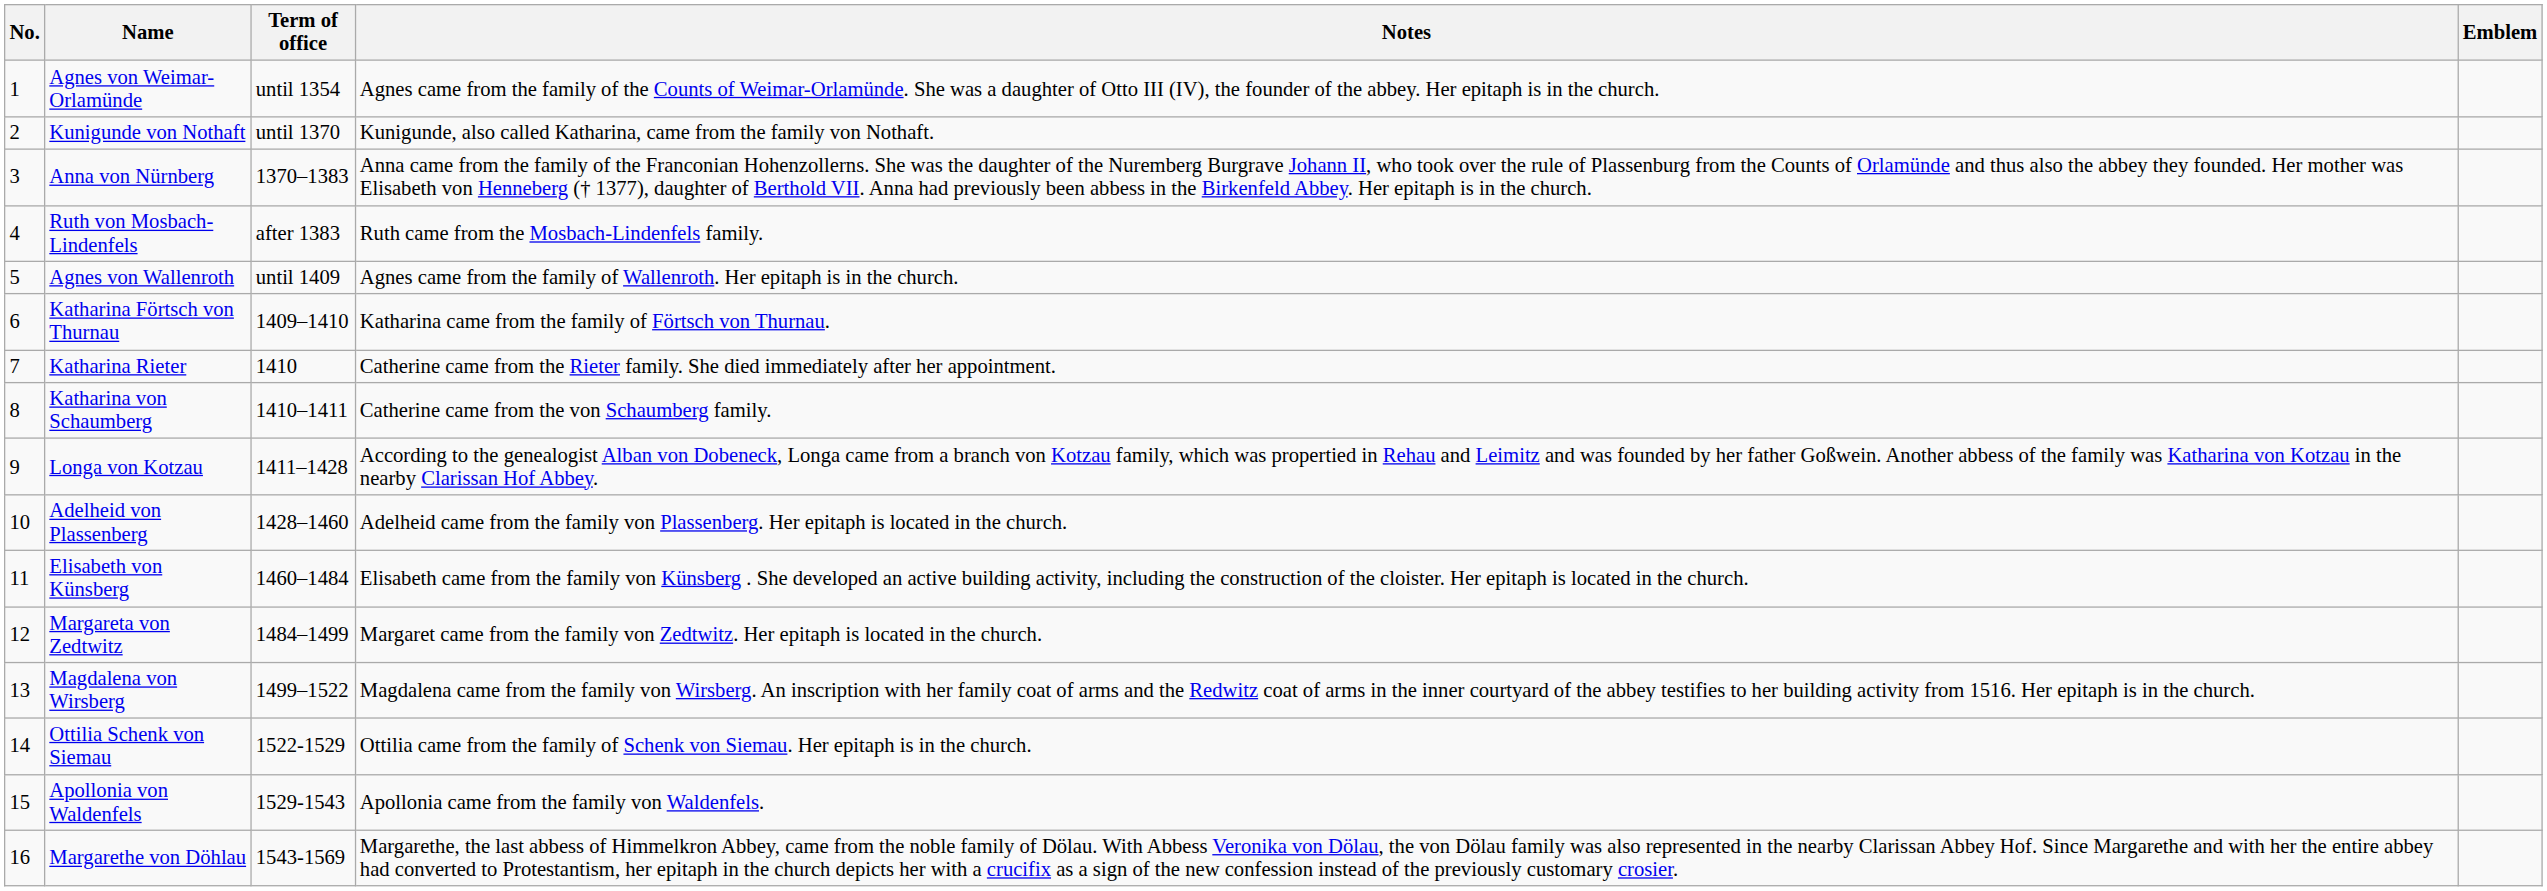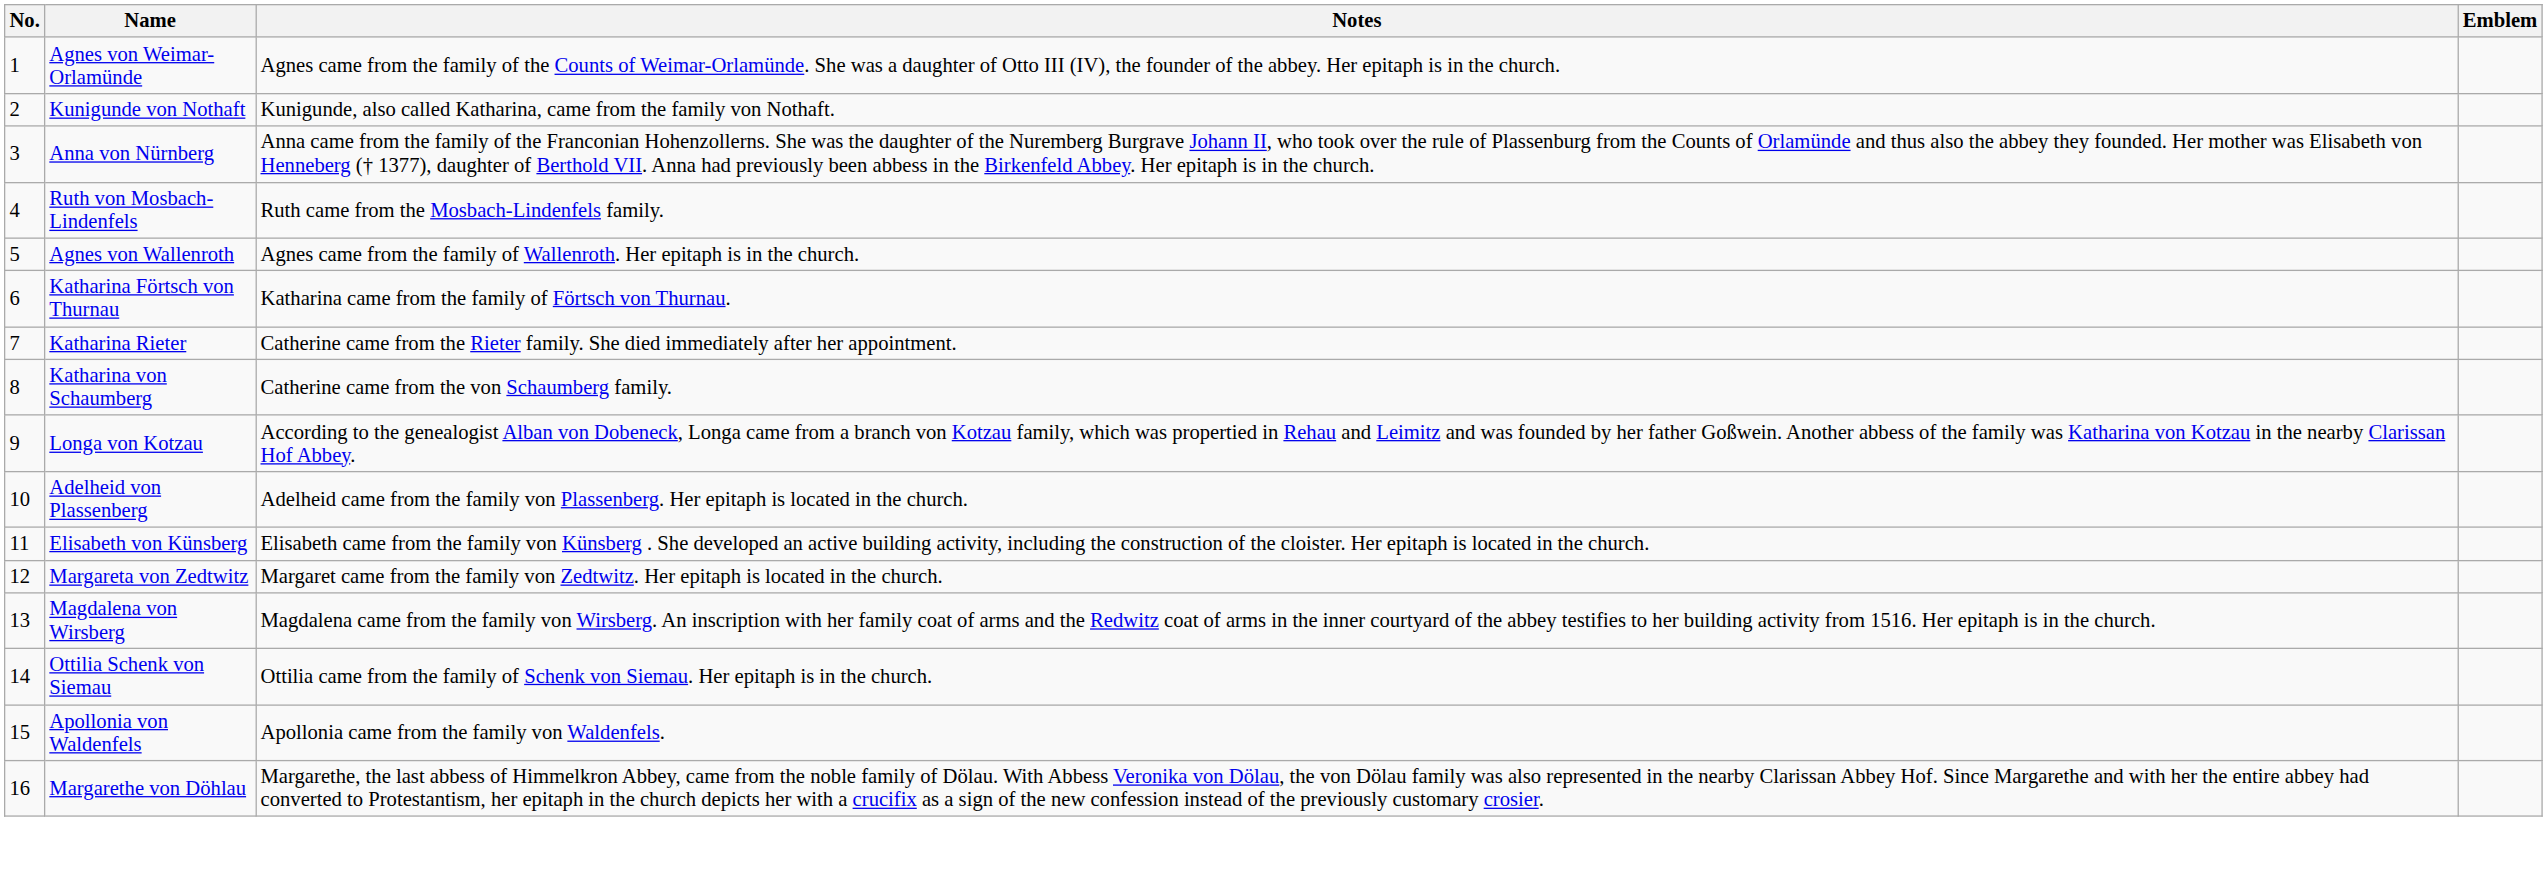 <table class="wikitable">
 <tr>
 <th>No.</th>
 <th>Name</th>
-<th>Term of office</th>
 <th>Notes</th>
 <th>Emblem</th>
 </tr>
 <tr>
 <td>1</td>
 <td><a href='#'>Agnes von Weimar-Orlamünde</a></td>
-<td>until 1354</td>
 <td>Agnes came from the family of the <a href='#'>Counts of Weimar-Orlamünde</a>. She was a daughter of Otto III (IV), the founder of the abbey. Her epitaph is in the church.</td>
 <td></td>
 </tr>
 <tr>
 <td>2</td>
 <td><a href='#'>Kunigunde von Nothaft</a></td>
-<td>until 1370</td>
 <td>Kunigunde, also called Katharina, came from the family von Nothaft.</td>
 <td></td>
 </tr>
 <tr>
 <td>3</td>
 <td><a href='#'>Anna von Nürnberg</a></td>
-<td>1370–1383</td>
 <td>Anna came from the family of the Franconian Hohenzollerns. She was the daughter of the Nuremberg Burgrave <a href='#'>Johann II</a>, who took over the rule of Plassenburg from the Counts of <a href='#'>Orlamünde</a> and thus also the abbey they founded. Her mother was Elisabeth von <a href='#'>Henneberg</a> († 1377), daughter of <a href='#'>Berthold VII</a>. Anna had previously been abbess in the <a href='#'>Birkenfeld Abbey</a>. Her epitaph is in the church.</td>
 <td></td>
 </tr>
 <tr>
 <td>4</td>
 <td><a href='#'>Ruth von Mosbach-Lindenfels</a></td>
-<td>after 1383</td>
 <td>Ruth came from the <a href='#'>Mosbach-Lindenfels</a> family.</td>
 <td></td>
 </tr>
 <tr>
 <td>5</td>
 <td><a href='#'>Agnes von Wallenroth</a></td>
-<td>until 1409</td>
 <td>Agnes came from the family of <a href='#'>Wallenroth</a>. Her epitaph is in the church.</td>
 <td></td>
 </tr>
 <tr>
 <td>6</td>
 <td><a href='#'>Katharina Förtsch von Thurnau</a></td>
-<td>1409–1410</td>
 <td>Katharina came from the family of <a href='#'>Förtsch von Thurnau</a>.</td>
 <td></td>
 </tr>
 <tr>
 <td>7</td>
 <td><a href='#'>Katharina Rieter</a></td>
-<td>1410</td>
 <td>Catherine came from the <a href='#'>Rieter</a> family. She died immediately after her appointment.</td>
 <td></td>
 </tr>
 <tr>
 <td>8</td>
 <td><a href='#'>Katharina von Schaumberg</a></td>
-<td>1410–1411</td>
 <td>Catherine came from the von <a href='#'>Schaumberg</a> family.</td>
 <td></td>
 </tr>
 <tr>
 <td>9</td>
 <td><a href='#'>Longa von Kotzau</a></td>
-<td>1411–1428</td>
 <td>According to the genealogist <a href='#'>Alban von Dobeneck</a>, Longa came from a branch von <a href='#'>Kotzau</a> family, which was propertied in <a href='#'>Rehau</a> and <a href='#'>Leimitz</a> and was founded by her father Goßwein. Another abbess of the family was <a href='#'>Katharina von Kotzau</a> in the nearby <a href='#'>Clarissan Hof Abbey</a>.</td>
 <td></td>
 </tr>
 <tr>
 <td>10</td>
 <td><a href='#'>Adelheid von Plassenberg</a></td>
-<td>1428–1460</td>
 <td>Adelheid came from the family von <a href='#'>Plassenberg</a>. Her epitaph is located in the church.</td>
 <td></td>
 </tr>
 <tr>
 <td>11</td>
 <td><a href='#'>Elisabeth von Künsberg</a></td>
-<td>1460–1484</td>
 <td>Elisabeth came from the family von <a href='#'>Künsberg</a> . She developed an active building activity, including the construction of the cloister. Her epitaph is located in the church.</td>
 <td></td>
 </tr>
 <tr>
 <td>12</td>
 <td><a href='#'>Margareta von Zedtwitz</a></td>
-<td>1484–1499</td>
 <td>Margaret came from the family von <a href='#'>Zedtwitz</a>. Her epitaph is located in the church.</td>
 <td></td>
 </tr>
 <tr>
 <td>13</td>
 <td><a href='#'>Magdalena von Wirsberg</a></td>
-<td>1499–1522</td>
 <td>Magdalena came from the family von <a href='#'>Wirsberg</a>. An inscription with her family coat of arms and the <a href='#'>Redwitz</a> coat of arms in the inner courtyard of the abbey testifies to her building activity from 1516. Her epitaph is in the church.</td>
 <td></td>
 </tr>
 <tr>
 <td>14</td>
 <td><a href='#'>Ottilia Schenk von Siemau</a></td>
-<td>1522-1529</td>
 <td>Ottilia came from the family of <a href='#'>Schenk von Siemau</a>. Her epitaph is in the church.</td>
 <td></td>
 </tr>
 <tr>
 <td>15</td>
 <td><a href='#'>Apollonia von Waldenfels</a></td>
-<td>1529-1543</td>
 <td>Apollonia came from the family von <a href='#'>Waldenfels</a>.</td>
 <td></td>
 </tr>
 <tr>
 <td>16</td>
 <td><a href='#'>Margarethe von Döhlau</a></td>
-<td>1543-1569</td>
 <td>Margarethe, the last abbess of Himmelkron Abbey, came from the noble family of Dölau. With Abbess <a href='#'>Veronika von Dölau</a>, the von Dölau family was also represented in the nearby Clarissan Abbey Hof. Since Margarethe and with her the entire abbey had converted to Protestantism, her epitaph in the church depicts her with a <a href='#'>crucifix</a> as a sign of the new confession instead of the previously customary <a href='#'>crosier</a>.</td>
 <td></td>
 </tr>
 </table>
